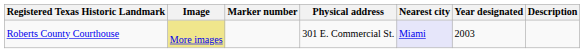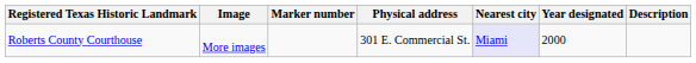 <table class="wikitable sortable">
 <tr>
 <th>Registered Texas Historic Landmark</th>
 <th>Image</th>
 <th>Marker number</th>
 <th>Physical address</th>
 <th>Nearest city</th>
 <th>Year designated</th>
 <th>Description</th>
 </tr>
 <tr>
 <td><a href='#'>Roberts County Courthouse</a></td>
-<td style="background: khaki;"><br> <a href='#'>More images</a></td>
+<td><br> <a href='#'>More images</a></td>
 <td></td>
 <td>301 E. Commercial St.<br></td>
 <td style="background: lavender;"><a href='#'>Miami</a></td>
-<td>2003</td>
+<td>2000</td>
 <td></td>
 </tr>
 </table>
